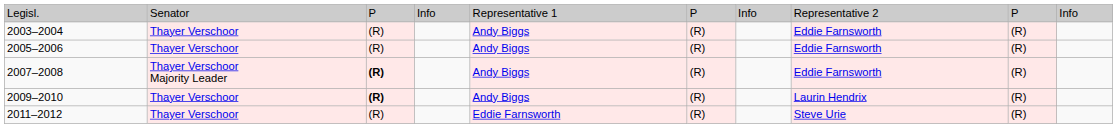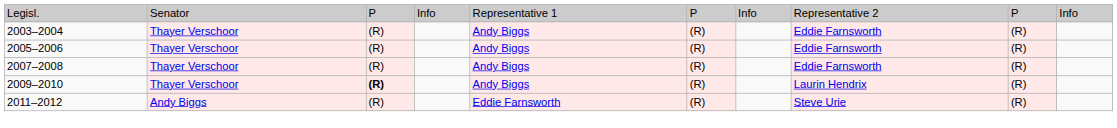 <table class=wikitable width="100%" border="1">
 <tr style="background-color:#cccccc;">
 <td>Legisl.</td>
 <td>Senator</td>
 <td>P</td>
 <td>Info</td>
 <td>Representative 1</td>
 <td>P</td>
 <td>Info</td>
 <td>Representative 2</td>
 <td>P</td>
 <td>Info</td>
 </tr>
 <tr>
 <td>2003–2004</td>
 <td style="background:#FFE8E8"><a href='#'>Thayer Verschoor</a></td>
 <td style="background:#FFE8E8">(R)</td>
 <td></td>
 <td style="background:#FFE8E8"><a href='#'>Andy Biggs</a></td>
 <td style="background:#FFE8E8">(R)</td>
 <td></td>
 <td style="background:#FFE8E8"><a href='#'>Eddie Farnsworth</a></td>
 <td style="background:#FFE8E8">(R)</td>
 <td></td>
 </tr>
 <tr>
 <td>2005–2006</td>
 <td style="background:#FFE8E8"><a href='#'>Thayer Verschoor</a></td>
 <td style="background:#FFE8E8">(R)</td>
 <td></td>
 <td style="background:#FFE8E8"><a href='#'>Andy Biggs</a></td>
 <td style="background:#FFE8E8">(R)</td>
 <td></td>
 <td style="background:#FFE8E8"><a href='#'>Eddie Farnsworth</a></td>
 <td style="background:#FFE8E8">(R)</td>
 <td></td>
 </tr>
 <tr>
 <td>2007–2008</td>
-<td style="background:#FFE8E8"><a href='#'>Thayer Verschoor</a><br>Majority Leader</td>
-<td style="background:#FFE8E8"><strong>(R)</strong></td>
+<td style="background:#FFE8E8"><a href='#'>Thayer Verschoor</a></td>
+<td style="background:#FFE8E8">(R)</td>
 <td></td>
 <td style="background:#FFE8E8"><a href='#'>Andy Biggs</a></td>
 <td style="background:#FFE8E8">(R)</td>
 <td></td>
 <td style="background:#FFE8E8"><a href='#'>Eddie Farnsworth</a></td>
 <td style="background:#FFE8E8">(R)</td>
 <td></td>
 </tr>
 <tr>
 <td>2009–2010</td>
 <td style="background:#FFE8E8"><a href='#'>Thayer Verschoor</a></td>
 <td style="background:#FFE8E8"><strong>(R)</strong></td>
 <td></td>
 <td style="background:#FFE8E8"><a href='#'>Andy Biggs</a></td>
 <td style="background:#FFE8E8">(R)</td>
 <td></td>
 <td style="background:#FFE8E8"><a href='#'>Laurin Hendrix</a></td>
 <td style="background:#FFE8E8">(R)</td>
 <td></td>
 </tr>
 <tr>
 <td>2011–2012</td>
-<td style="background:#FFE8E8"><a href='#'>Thayer Verschoor</a></td>
+<td style="background:#FFE8E8"><a href='#'>Andy Biggs</a></td>
 <td style="background:#FFE8E8">(R)</td>
 <td></td>
 <td style="background:#FFE8E8"><a href='#'>Eddie Farnsworth</a></td>
 <td style="background:#FFE8E8">(R)</td>
 <td></td>
 <td style="background:#FFE8E8"><a href='#'>Steve Urie</a></td>
 <td style="background:#FFE8E8">(R)</td>
 <td></td>
 </tr>
 </table>
